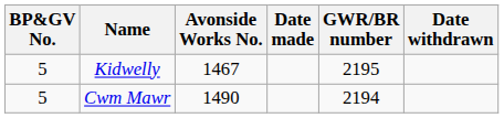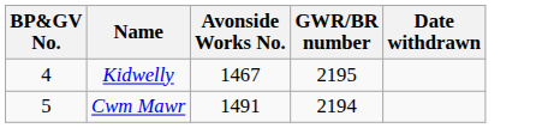 <table class="wikitable" style=text-align:center>
 <tr>
 <th>BP&GV<br>No.</th>
 <th>Name</th>
 <th>Avonside<br>Works No.</th>
-<th>Date<br>made</th>
 <th>GWR/BR<br>number</th>
 <th>Date<br>withdrawn</th>
 </tr>
 <tr>
-<td>5</td>
+<td>4</td>
 <td><em><a href='#'>Kidwelly</a></em></td>
 <td>1467</td>
-<td></td>
 <td>2195</td>
 <td></td>
 </tr>
 <tr>
 <td>5</td>
 <td><em><a href='#'>Cwm Mawr</a></em></td>
-<td>1490</td>
-<td></td>
+<td>1491</td>
 <td>2194</td>
 <td></td>
 </tr>
 </table>
